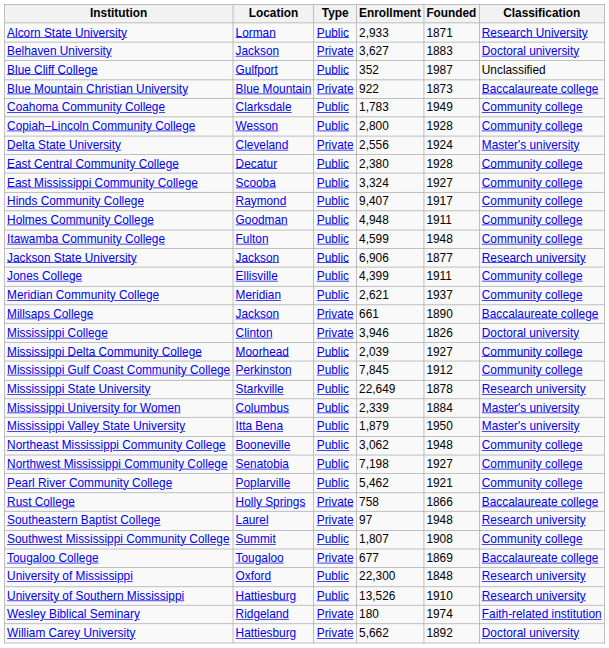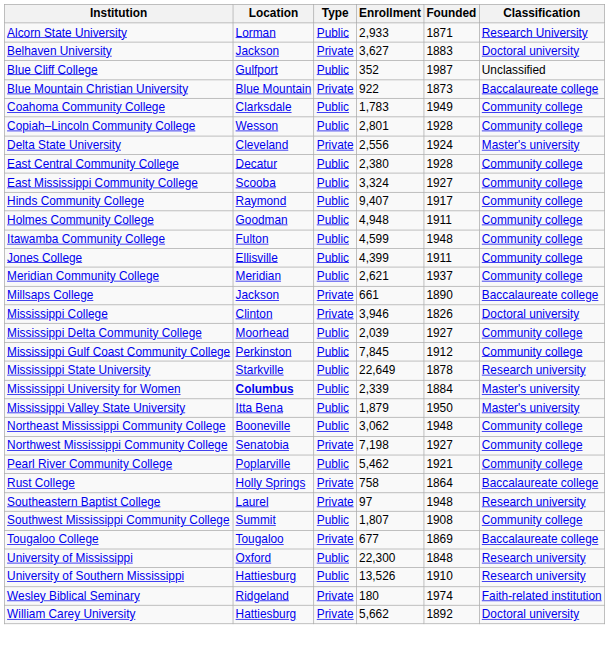 <table class="wikitable sortable">
 <tr>
 <th>Institution</th>
 <th>Location</th>
 <th>Type</th>
 <th>Enrollment</th>
 <th>Founded</th>
 <th>Classification</th>
 </tr>
 <tr>
 <td><a href='#'>Alcorn State University</a></td>
 <td><a href='#'>Lorman</a></td>
 <td><a href='#'>Public</a></td>
 <td>2,933</td>
 <td>1871</td>
 <td><a href='#'>Research University</a></td>
 </tr>
 <tr>
 <td><a href='#'>Belhaven University</a></td>
 <td><a href='#'>Jackson</a></td>
 <td><a href='#'>Private</a></td>
 <td>3,627</td>
 <td>1883</td>
 <td><a href='#'>Doctoral university</a></td>
 </tr>
 <tr>
 <td><a href='#'>Blue Cliff College</a></td>
 <td><a href='#'>Gulfport</a></td>
 <td><a href='#'>Public</a></td>
 <td>352</td>
 <td>1987</td>
 <td>Unclassified</td>
 </tr>
 <tr>
 <td><a href='#'>Blue Mountain Christian University</a></td>
 <td><a href='#'>Blue Mountain</a></td>
 <td><a href='#'>Private</a></td>
 <td>922</td>
 <td>1873</td>
 <td><a href='#'>Baccalaureate college</a></td>
 </tr>
 <tr>
 <td><a href='#'>Coahoma Community College</a></td>
 <td><a href='#'>Clarksdale</a></td>
 <td><a href='#'>Public</a></td>
 <td>1,783</td>
 <td>1949</td>
 <td><a href='#'>Community college</a></td>
 </tr>
 <tr>
 <td><a href='#'>Copiah–Lincoln Community College</a></td>
 <td><a href='#'>Wesson</a></td>
 <td><a href='#'>Public</a></td>
-<td>2,800</td>
+<td>2,801</td>
 <td>1928</td>
 <td><a href='#'>Community college</a></td>
 </tr>
 <tr>
 <td><a href='#'>Delta State University</a></td>
 <td><a href='#'>Cleveland</a></td>
 <td><a href='#'>Private</a></td>
 <td>2,556</td>
 <td>1924</td>
 <td><a href='#'>Master's university</a></td>
 </tr>
 <tr>
 <td><a href='#'>East Central Community College</a></td>
 <td><a href='#'>Decatur</a></td>
 <td><a href='#'>Public</a></td>
 <td>2,380</td>
 <td>1928</td>
 <td><a href='#'>Community college</a></td>
 </tr>
 <tr>
 <td><a href='#'>East Mississippi Community College</a></td>
 <td><a href='#'>Scooba</a></td>
 <td><a href='#'>Public</a></td>
 <td>3,324</td>
 <td>1927</td>
 <td><a href='#'>Community college</a></td>
 </tr>
 <tr>
 <td><a href='#'>Hinds Community College</a></td>
 <td><a href='#'>Raymond</a></td>
 <td><a href='#'>Public</a></td>
 <td>9,407</td>
 <td>1917</td>
 <td><a href='#'>Community college</a></td>
 </tr>
 <tr>
 <td><a href='#'>Holmes Community College</a></td>
 <td><a href='#'>Goodman</a></td>
 <td><a href='#'>Public</a></td>
 <td>4,948</td>
 <td>1911</td>
 <td><a href='#'>Community college</a></td>
 </tr>
 <tr>
 <td><a href='#'>Itawamba Community College</a></td>
 <td><a href='#'>Fulton</a></td>
 <td><a href='#'>Public</a></td>
 <td>4,599</td>
 <td>1948</td>
 <td><a href='#'>Community college</a></td>
-</tr>
-<tr>
-<td><a href='#'>Jackson State University</a></td>
-<td><a href='#'>Jackson</a></td>
-<td><a href='#'>Public</a></td>
-<td>6,906</td>
-<td>1877</td>
-<td><a href='#'>Research university</a></td>
 </tr>
 <tr>
 <td><a href='#'>Jones College</a></td>
 <td><a href='#'>Ellisville</a></td>
 <td><a href='#'>Public</a></td>
 <td>4,399</td>
 <td>1911</td>
 <td><a href='#'>Community college</a></td>
 </tr>
 <tr>
 <td><a href='#'>Meridian Community College</a></td>
 <td><a href='#'>Meridian</a></td>
 <td><a href='#'>Public</a></td>
 <td>2,621</td>
 <td>1937</td>
 <td><a href='#'>Community college</a></td>
 </tr>
 <tr>
 <td><a href='#'>Millsaps College</a></td>
 <td><a href='#'>Jackson</a></td>
 <td><a href='#'>Private</a></td>
 <td>661</td>
 <td>1890</td>
 <td><a href='#'>Baccalaureate college</a></td>
 </tr>
 <tr>
 <td><a href='#'>Mississippi College</a></td>
 <td><a href='#'>Clinton</a></td>
 <td><a href='#'>Private</a></td>
 <td>3,946</td>
 <td>1826</td>
 <td><a href='#'>Doctoral university</a></td>
 </tr>
 <tr>
 <td><a href='#'>Mississippi Delta Community College</a></td>
 <td><a href='#'>Moorhead</a></td>
 <td><a href='#'>Public</a></td>
 <td>2,039</td>
 <td>1927</td>
 <td><a href='#'>Community college</a></td>
 </tr>
 <tr>
 <td><a href='#'>Mississippi Gulf Coast Community College</a></td>
 <td><a href='#'>Perkinston</a></td>
 <td><a href='#'>Public</a></td>
 <td>7,845</td>
 <td>1912</td>
 <td><a href='#'>Community college</a></td>
 </tr>
 <tr>
 <td><a href='#'>Mississippi State University</a></td>
 <td><a href='#'>Starkville</a></td>
 <td><a href='#'>Public</a></td>
 <td>22,649</td>
 <td>1878</td>
 <td><a href='#'>Research university</a></td>
 </tr>
 <tr>
 <td><a href='#'>Mississippi University for Women</a></td>
-<td><a href='#'>Columbus</a></td>
+<td><strong><a href='#'>Columbus</a></strong></td>
 <td><a href='#'>Public</a></td>
 <td>2,339</td>
 <td>1884</td>
 <td><a href='#'>Master's university</a></td>
 </tr>
 <tr>
 <td><a href='#'>Mississippi Valley State University</a></td>
 <td><a href='#'>Itta Bena</a></td>
 <td><a href='#'>Public</a></td>
 <td>1,879</td>
 <td>1950</td>
 <td><a href='#'>Master's university</a></td>
 </tr>
 <tr>
 <td><a href='#'>Northeast Mississippi Community College</a></td>
 <td><a href='#'>Booneville</a></td>
 <td><a href='#'>Public</a></td>
 <td>3,062</td>
 <td>1948</td>
 <td><a href='#'>Community college</a></td>
 </tr>
 <tr>
 <td><a href='#'>Northwest Mississippi Community College</a></td>
 <td><a href='#'>Senatobia</a></td>
-<td><a href='#'>Public</a></td>
+<td><a href='#'>Private</a></td>
 <td>7,198</td>
 <td>1927</td>
 <td><a href='#'>Community college</a></td>
 </tr>
 <tr>
 <td><a href='#'>Pearl River Community College</a></td>
 <td><a href='#'>Poplarville</a></td>
 <td><a href='#'>Public</a></td>
 <td>5,462</td>
 <td>1921</td>
 <td><a href='#'>Community college</a></td>
 </tr>
 <tr>
 <td><a href='#'>Rust College</a></td>
 <td><a href='#'>Holly Springs</a></td>
 <td><a href='#'>Private</a></td>
 <td>758</td>
-<td>1866</td>
+<td>1864</td>
 <td><a href='#'>Baccalaureate college</a></td>
 </tr>
 <tr>
 <td><a href='#'>Southeastern Baptist College</a></td>
 <td><a href='#'>Laurel</a></td>
 <td><a href='#'>Private</a></td>
 <td>97</td>
 <td>1948</td>
 <td><a href='#'>Research university</a></td>
 </tr>
 <tr>
 <td><a href='#'>Southwest Mississippi Community College</a></td>
 <td><a href='#'>Summit</a></td>
 <td><a href='#'>Public</a></td>
 <td>1,807</td>
 <td>1908</td>
 <td><a href='#'>Community college</a></td>
 </tr>
 <tr>
 <td><a href='#'>Tougaloo College</a></td>
 <td><a href='#'>Tougaloo</a></td>
 <td><a href='#'>Private</a></td>
 <td>677</td>
 <td>1869</td>
 <td><a href='#'>Baccalaureate college</a></td>
 </tr>
 <tr>
 <td><a href='#'>University of Mississippi</a></td>
 <td><a href='#'>Oxford</a></td>
 <td><a href='#'>Public</a></td>
 <td>22,300</td>
 <td>1848</td>
 <td><a href='#'>Research university</a></td>
 </tr>
 <tr>
 <td><a href='#'>University of Southern Mississippi</a></td>
 <td><a href='#'>Hattiesburg</a></td>
 <td><a href='#'>Public</a></td>
 <td>13,526</td>
 <td>1910</td>
 <td><a href='#'>Research university</a></td>
 </tr>
 <tr>
 <td><a href='#'>Wesley Biblical Seminary</a></td>
 <td><a href='#'>Ridgeland</a></td>
 <td><a href='#'>Private</a></td>
 <td>180</td>
 <td>1974</td>
 <td><a href='#'>Faith-related institution</a></td>
 </tr>
 <tr>
 <td><a href='#'>William Carey University</a></td>
 <td><a href='#'>Hattiesburg</a></td>
 <td><a href='#'>Private</a></td>
 <td>5,662</td>
 <td>1892</td>
 <td><a href='#'>Doctoral university</a></td>
 </tr>
 </table>
